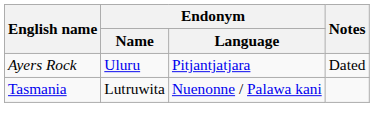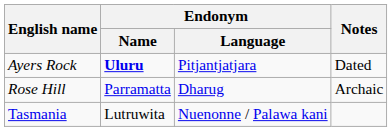 <table class="wikitable sortable mw-collapsible">
 <tr>
 <th rowspan="2">English name</th>
 <th colspan="2">Endonym</th>
 <th rowspan="2">Notes</th>
 </tr>
 <tr>
 <th>Name</th>
 <th>Language</th>
 </tr>
 <tr>
 <td><em>Ayers Rock</em></td>
-<td><a href='#'>Uluru</a></td>
+<td><strong><a href='#'>Uluru</a></strong></td>
 <td><a href='#'>Pitjantjatjara</a></td>
 <td>Dated</td>
+</tr>
+<tr>
+<td><em>Rose Hill</em></td>
+<td><a href='#'>Parramatta</a></td>
+<td><a href='#'>Dharug</a></td>
+<td>Archaic</td>
 </tr>
 <tr>
 <td><a href='#'>Tasmania</a></td>
 <td>Lutruwita</td>
 <td><a href='#'>Nuenonne</a> / <a href='#'>Palawa kani</a></td>
 <td></td>
 </tr>
 </table>
